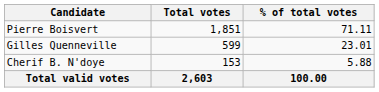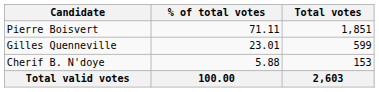 <table style="width:475px;" class="wikitable">
 <tr bgcolor="#EEEEEE">
 <th align="left">Candidate</th>
+<th align="right">% of total votes</th>
 <th align="right">Total votes</th>
-<th align="right">% of total votes</th>
 </tr>
 <tr>
 <td align="left">Pierre Boisvert</td>
+<td align="right">71.11</td>
 <td align="right">1,851</td>
-<td align="right">71.11</td>
 </tr>
 <tr>
 <td align="left">Gilles Quenneville</td>
+<td align="right">23.01</td>
 <td align="right">599</td>
-<td align="right">23.01</td>
 </tr>
 <tr>
 <td align="left">Cherif B. N'doye</td>
+<td align="right">5.88</td>
 <td align="right">153</td>
-<td align="right">5.88</td>
 </tr>
 <tr bgcolor="#EEEEEE">
 <th align="left">Total valid votes</th>
+<th align="right"><strong>100.00</strong></th>
 <th align="right"><strong>2,603</strong></th>
-<th align="right"><strong>100.00</strong></th>
 </tr>
 </table>
